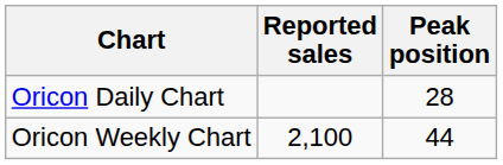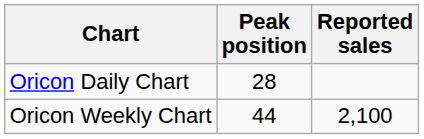 <table class="wikitable">
 <tr>
 <th>Chart</th>
+<th>Peak<br>position</th>
 <th>Reported<br>sales</th>
-<th>Peak<br>position</th>
 </tr>
 <tr>
 <td><a href='#'>Oricon</a> Daily Chart</td>
+<td style="text-align:center;">28</td>
 <td style="text-align:center;"></td>
-<td style="text-align:center;">28</td>
 </tr>
 <tr>
 <td>Oricon Weekly Chart</td>
+<td style="text-align:center;">44</td>
 <td style="text-align:center;">2,100</td>
-<td style="text-align:center;">44</td>
 </tr>
 </table>
